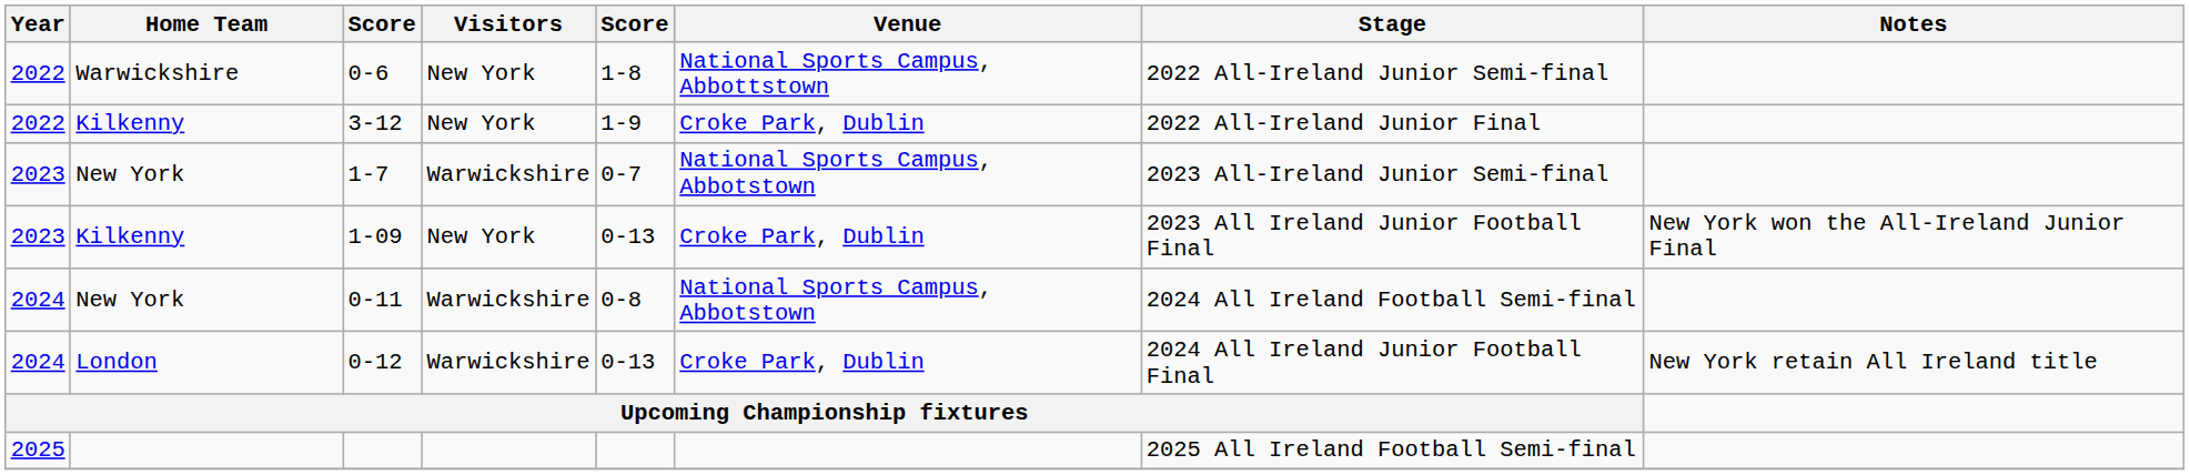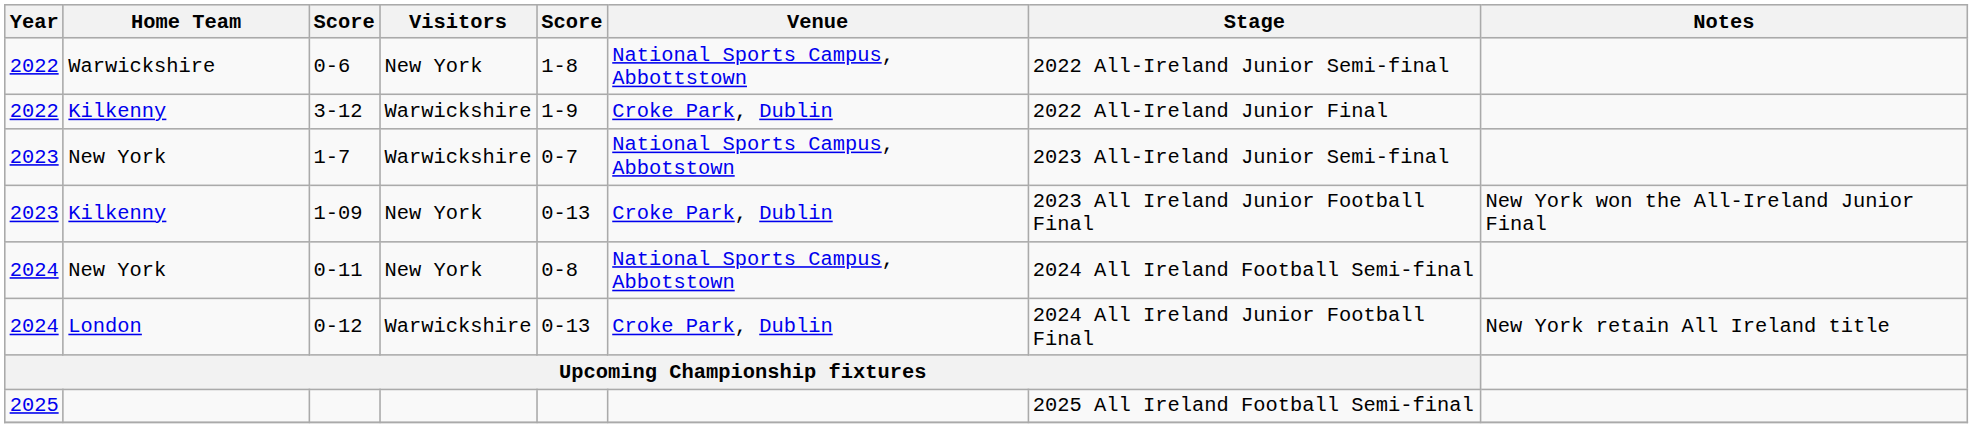 <table class="sortable wikitable" style="width:%;">
 <tr>
 <th>Year</th>
 <th width=150px>Home Team</th>
 <th>Score</th>
 <th>Visitors</th>
 <th scope="col">Score</th>
 <th>Venue</th>
 <th>Stage</th>
 <th>Notes</th>
 </tr>
 <tr>
 <td><a href='#'>2022</a></td>
 <td> Warwickshire</td>
 <td>0-6</td>
 <td> New York</td>
 <td>1-8</td>
 <td><a href='#'>National Sports Campus</a>, <a href='#'>Abbottstown</a></td>
 <td>2022 All-Ireland Junior Semi-final</td>
 <td></td>
 </tr>
 <tr>
 <td><a href='#'>2022</a></td>
 <td> <a href='#'>Kilkenny</a></td>
 <td>3-12</td>
-<td> New York</td>
+<td> Warwickshire</td>
 <td>1-9</td>
 <td><a href='#'>Croke Park</a>, <a href='#'>Dublin</a></td>
 <td>2022 All-Ireland Junior Final</td>
 <td></td>
 </tr>
 <tr>
 <td><a href='#'>2023</a></td>
 <td> New York</td>
 <td>1-7</td>
 <td> Warwickshire</td>
 <td>0-7</td>
 <td><a href='#'>National Sports Campus</a>, <a href='#'>Abbotstown</a></td>
 <td>2023 All-Ireland Junior Semi-final</td>
 <td></td>
 </tr>
 <tr>
 <td><a href='#'>2023</a></td>
 <td> <a href='#'>Kilkenny</a></td>
 <td>1-09</td>
 <td> New York</td>
 <td>0-13</td>
 <td><a href='#'>Croke Park</a>, <a href='#'>Dublin</a></td>
 <td>2023 All Ireland Junior Football Final</td>
 <td>New York won the All-Ireland Junior Final</td>
 </tr>
 <tr>
 <td><a href='#'>2024</a></td>
 <td> New York</td>
 <td>0-11</td>
-<td> Warwickshire</td>
+<td> New York</td>
 <td>0-8</td>
 <td><a href='#'>National Sports Campus</a>, <a href='#'>Abbotstown</a></td>
 <td>2024 All Ireland Football Semi-final</td>
 <td></td>
 </tr>
 <tr>
 <td><a href='#'>2024</a></td>
 <td> <a href='#'>London</a></td>
 <td>0-12</td>
 <td> Warwickshire</td>
 <td>0-13</td>
 <td><a href='#'>Croke Park</a>, <a href='#'>Dublin</a></td>
 <td>2024 All Ireland Junior Football Final</td>
 <td>New York retain All Ireland title</td>
 </tr>
 <tr>
 <th colspan="7">Upcoming Championship fixtures</th>
 </tr>
 <tr>
 <td><a href='#'>2025</a></td>
 <td></td>
 <td></td>
 <td></td>
 <td></td>
 <td></td>
 <td>2025 All Ireland Football Semi-final</td>
 <td></td>
 </tr>
 <tr>
 </tr>
 </table>
